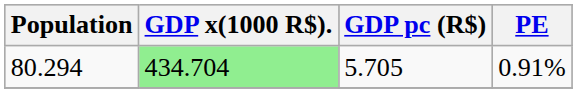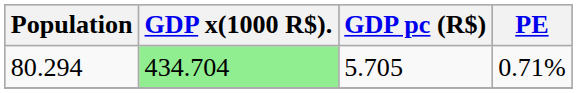 <table class="wikitable" border="1">
 <tr>
 <th>Population </th>
 <th><a href='#'>GDP</a> x(1000 R$).</th>
 <th><a href='#'>GDP pc</a> (R$)</th>
 <th><a href='#'>PE</a></th>
 </tr>
 <tr>
 <td>80.294</td>
 <td style="background: lightgreen;">434.704</td>
 <td>5.705</td>
-<td>0.91%</td>
+<td>0.71%</td>
 </tr>
 <tr>
 </tr>
 </table>
